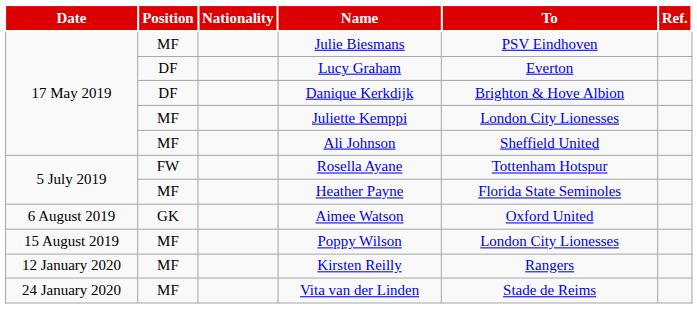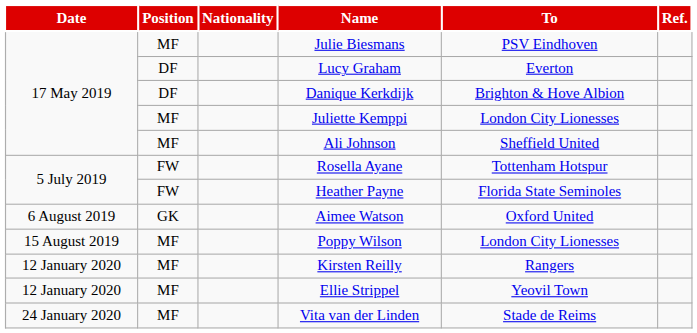 <table class="wikitable" style="text-align:center; font-size:90%; ">
 <tr>
 <th style="background:#DD0000;color:#FFFFFF;border:2px solid #FFFFFF; width:120px;">Date</th>
 <th style="background:#DD0000;color:#FFFFFF;border:2px solid #FFFFFF; width:50px;">Position</th>
 <th style="background:#DD0000;color:#FFFFFF;border:2px solid #FFFFFF; width:50px;">Nationality</th>
 <th style="background:#DD0000;color:#FFFFFF;border:2px solid #FFFFFF; width:150px;">Name</th>
 <th style="background:#DD0000;color:#FFFFFF;border:2px solid #FFFFFF; width:200px;">To</th>
 <th style="background:#DD0000;color:#FFFFFF;border:2px solid #FFFFFF; width:25px;">Ref.</th>
 </tr>
 <tr>
 <td rowspan="5">17 May 2019</td>
 <td>MF</td>
 <td></td>
 <td><a href='#'>Julie Biesmans</a></td>
 <td> <a href='#'>PSV Eindhoven</a></td>
 <td></td>
 </tr>
 <tr>
 <td>DF</td>
 <td></td>
 <td><a href='#'>Lucy Graham</a></td>
 <td> <a href='#'>Everton</a></td>
 <td></td>
 </tr>
 <tr>
 <td>DF</td>
 <td></td>
 <td><a href='#'>Danique Kerkdijk</a></td>
 <td> <a href='#'>Brighton & Hove Albion</a></td>
 <td></td>
 </tr>
 <tr>
 <td>MF</td>
 <td></td>
 <td><a href='#'>Juliette Kemppi</a></td>
 <td> <a href='#'>London City Lionesses</a></td>
 <td></td>
 </tr>
 <tr>
 <td>MF</td>
 <td></td>
 <td><a href='#'>Ali Johnson</a></td>
 <td> <a href='#'>Sheffield United</a></td>
 <td></td>
 </tr>
 <tr>
 <td rowspan="2">5 July 2019</td>
 <td>FW</td>
 <td></td>
 <td><a href='#'>Rosella Ayane</a></td>
 <td> <a href='#'>Tottenham Hotspur</a></td>
 <td></td>
 </tr>
 <tr>
-<td>MF</td>
+<td>FW</td>
 <td></td>
 <td><a href='#'>Heather Payne</a></td>
 <td> <a href='#'>Florida State Seminoles</a></td>
 <td></td>
 </tr>
 <tr>
 <td>6 August 2019</td>
 <td>GK</td>
 <td></td>
 <td><a href='#'>Aimee Watson</a></td>
 <td> <a href='#'>Oxford United</a></td>
 <td></td>
 </tr>
 <tr>
 <td>15 August 2019</td>
 <td>MF</td>
 <td></td>
 <td><a href='#'>Poppy Wilson</a></td>
 <td> <a href='#'>London City Lionesses</a></td>
 <td></td>
 </tr>
 <tr>
 <td>12 January 2020</td>
 <td>MF</td>
 <td></td>
 <td><a href='#'>Kirsten Reilly</a></td>
 <td> <a href='#'>Rangers</a></td>
 <td></td>
 </tr>
 <tr>
+<td>12 January 2020</td>
+<td>MF</td>
+<td></td>
+<td><a href='#'>Ellie Strippel</a></td>
+<td> <a href='#'>Yeovil Town</a></td>
+<td></td>
+</tr>
+<tr>
 <td>24 January 2020</td>
 <td>MF</td>
 <td></td>
 <td><a href='#'>Vita van der Linden</a></td>
 <td> <a href='#'>Stade de Reims</a></td>
 <td></td>
 </tr>
 </table>
